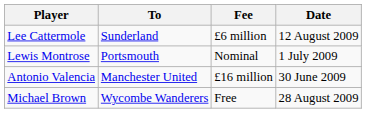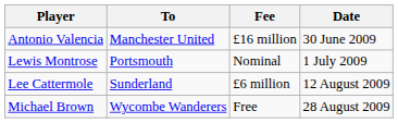 <table class="wikitable" style="text-align:center; font-size:95%; text-align:left">
 <tr>
 <th>Player</th>
 <th>To</th>
 <th>Fee</th>
 <th>Date</th>
 </tr>
 <tr --->
-<td> <a href='#'>Lee Cattermole</a></td>
-<td> <a href='#'>Sunderland</a></td>
-<td>£6 million</td>
-<td>12 August 2009</td>
+<td> <a href='#'>Antonio Valencia</a></td>
+<td> <a href='#'>Manchester United</a></td>
+<td>£16 million</td>
+<td>30 June 2009</td>
 </tr>
 <tr --->
 <td> <a href='#'>Lewis Montrose</a></td>
 <td> <a href='#'>Portsmouth</a></td>
 <td>Nominal</td>
 <td>1 July 2009</td>
 </tr>
 <tr --->
-<td> <a href='#'>Antonio Valencia</a></td>
-<td> <a href='#'>Manchester United</a></td>
-<td>£16 million</td>
-<td>30 June 2009</td>
+<td> <a href='#'>Lee Cattermole</a></td>
+<td> <a href='#'>Sunderland</a></td>
+<td>£6 million</td>
+<td>12 August 2009</td>
 </tr>
 <tr --->
 <td> <a href='#'>Michael Brown</a></td>
 <td> <a href='#'>Wycombe Wanderers</a></td>
 <td>Free</td>
 <td>28 August 2009</td>
 </tr>
 </table>
